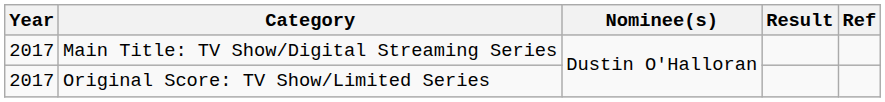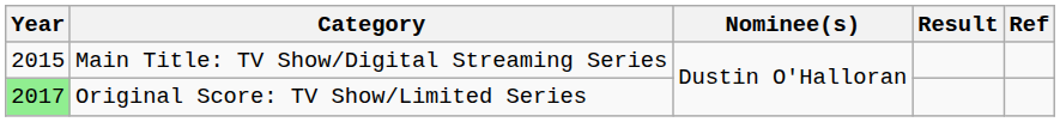 <table class="wikitable">
 <tr>
 <th>Year</th>
 <th>Category</th>
 <th>Nominee(s)</th>
 <th>Result</th>
 <th>Ref</th>
 </tr>
 <tr>
-<td>2017</td>
+<td>2015</td>
 <td>Main Title: TV Show/Digital Streaming Series</td>
 <td rowspan="2">Dustin O'Halloran</td>
 <td></td>
 <td></td>
 </tr>
 <tr>
-<td>2017</td>
+<td style="background: lightgreen;">2017</td>
 <td>Original Score: TV Show/Limited Series</td>
 <td></td>
 <td></td>
 </tr>
 </table>
